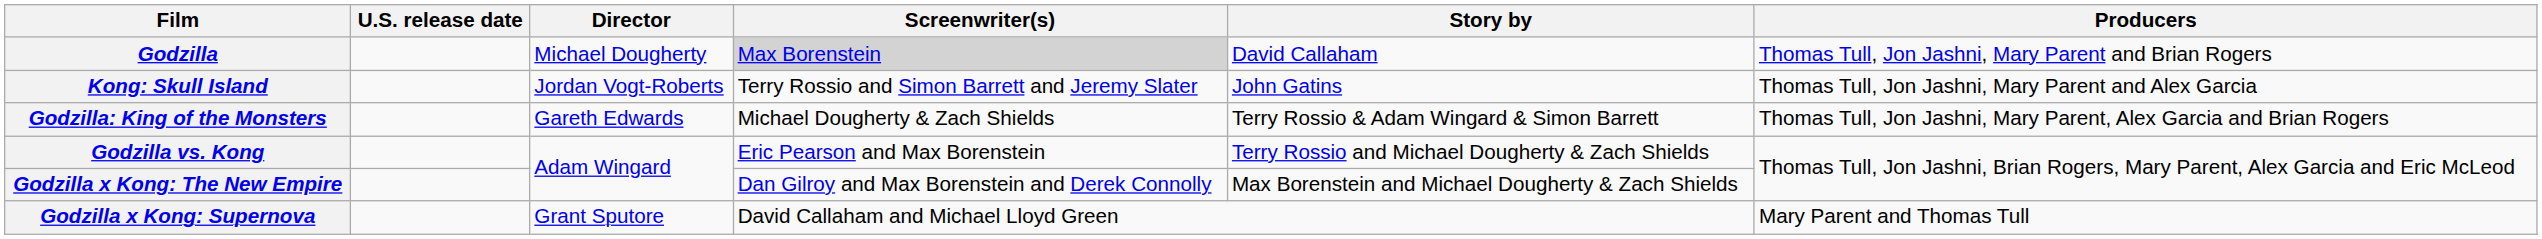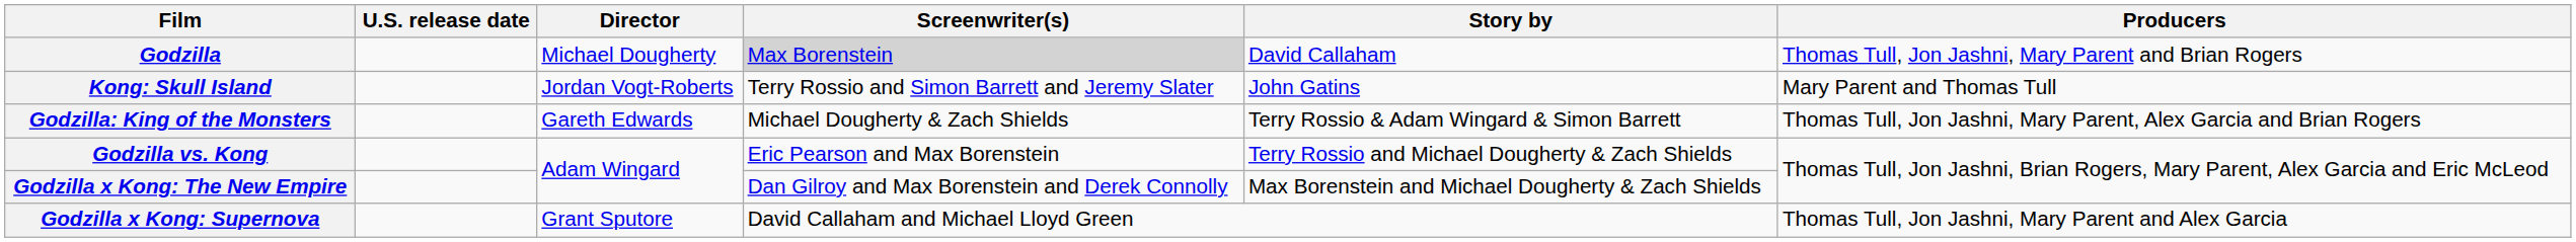 <table class="wikitable plainrowheaders defaultcenter col2left" style="width: 99%;">
 <tr>
 <th scope="col">Film</th>
 <th scope="col">U.S. release date</th>
 <th scope="col">Director</th>
 <th scope="col">Screenwriter(s)</th>
 <th scope="col">Story by</th>
 <th scope="col">Producers</th>
 </tr>
 <tr>
 <th scope="row"><em><a href='#'>Godzilla</a></em></th>
 <td></td>
 <td><a href='#'>Michael Dougherty</a></td>
 <td style="background: lightgrey;"><a href='#'>Max Borenstein</a></td>
 <td><a href='#'>David Callaham</a></td>
 <td><a href='#'>Thomas Tull</a>, <a href='#'>Jon Jashni</a>, <a href='#'>Mary Parent</a> and Brian Rogers</td>
 </tr>
 <tr>
 <th scope="row"><em><a href='#'>Kong: Skull Island</a></em></th>
 <td></td>
 <td><a href='#'>Jordan Vogt-Roberts</a></td>
 <td>Terry Rossio and <a href='#'>Simon Barrett</a> and <a href='#'>Jeremy Slater</a></td>
 <td><a href='#'>John Gatins</a></td>
-<td>Thomas Tull, Jon Jashni, Mary Parent and Alex Garcia</td>
+<td>Mary Parent and Thomas Tull</td>
 </tr>
 <tr>
 <th scope="row"><em><a href='#'>Godzilla: King of the Monsters</a></em></th>
 <td></td>
 <td><a href='#'>Gareth Edwards</a></td>
 <td>Michael Dougherty & Zach Shields</td>
 <td>Terry Rossio & Adam Wingard &  Simon Barrett</td>
 <td>Thomas Tull, Jon Jashni, Mary Parent, Alex Garcia and Brian Rogers</td>
 </tr>
 <tr>
 <th scope="row"><em><a href='#'>Godzilla vs. Kong</a></em></th>
 <td></td>
 <td rowspan="2"><a href='#'>Adam Wingard</a></td>
 <td><a href='#'>Eric Pearson</a> and Max Borenstein</td>
 <td><a href='#'>Terry Rossio</a> and Michael Dougherty & Zach Shields</td>
 <td rowspan=2>Thomas Tull, Jon Jashni, Brian Rogers, Mary Parent, Alex Garcia and Eric McLeod</td>
 </tr>
 <tr>
 <th scope="row"><em><a href='#'>Godzilla x Kong: The New Empire</a></em></th>
 <td></td>
 <td><a href='#'>Dan Gilroy</a> and Max Borenstein and <a href='#'>Derek Connolly</a></td>
 <td>Max Borenstein and Michael Dougherty & Zach Shields</td>
 </tr>
 <tr>
 <th scope="row"><em><a href='#'>Godzilla x Kong: Supernova</a></em></th>
 <td></td>
 <td><a href='#'>Grant Sputore</a></td>
 <td colspan=2>David Callaham and Michael Lloyd Green</td>
-<td>Mary Parent and Thomas Tull</td>
+<td>Thomas Tull, Jon Jashni, Mary Parent and Alex Garcia</td>
 </tr>
 </table>
